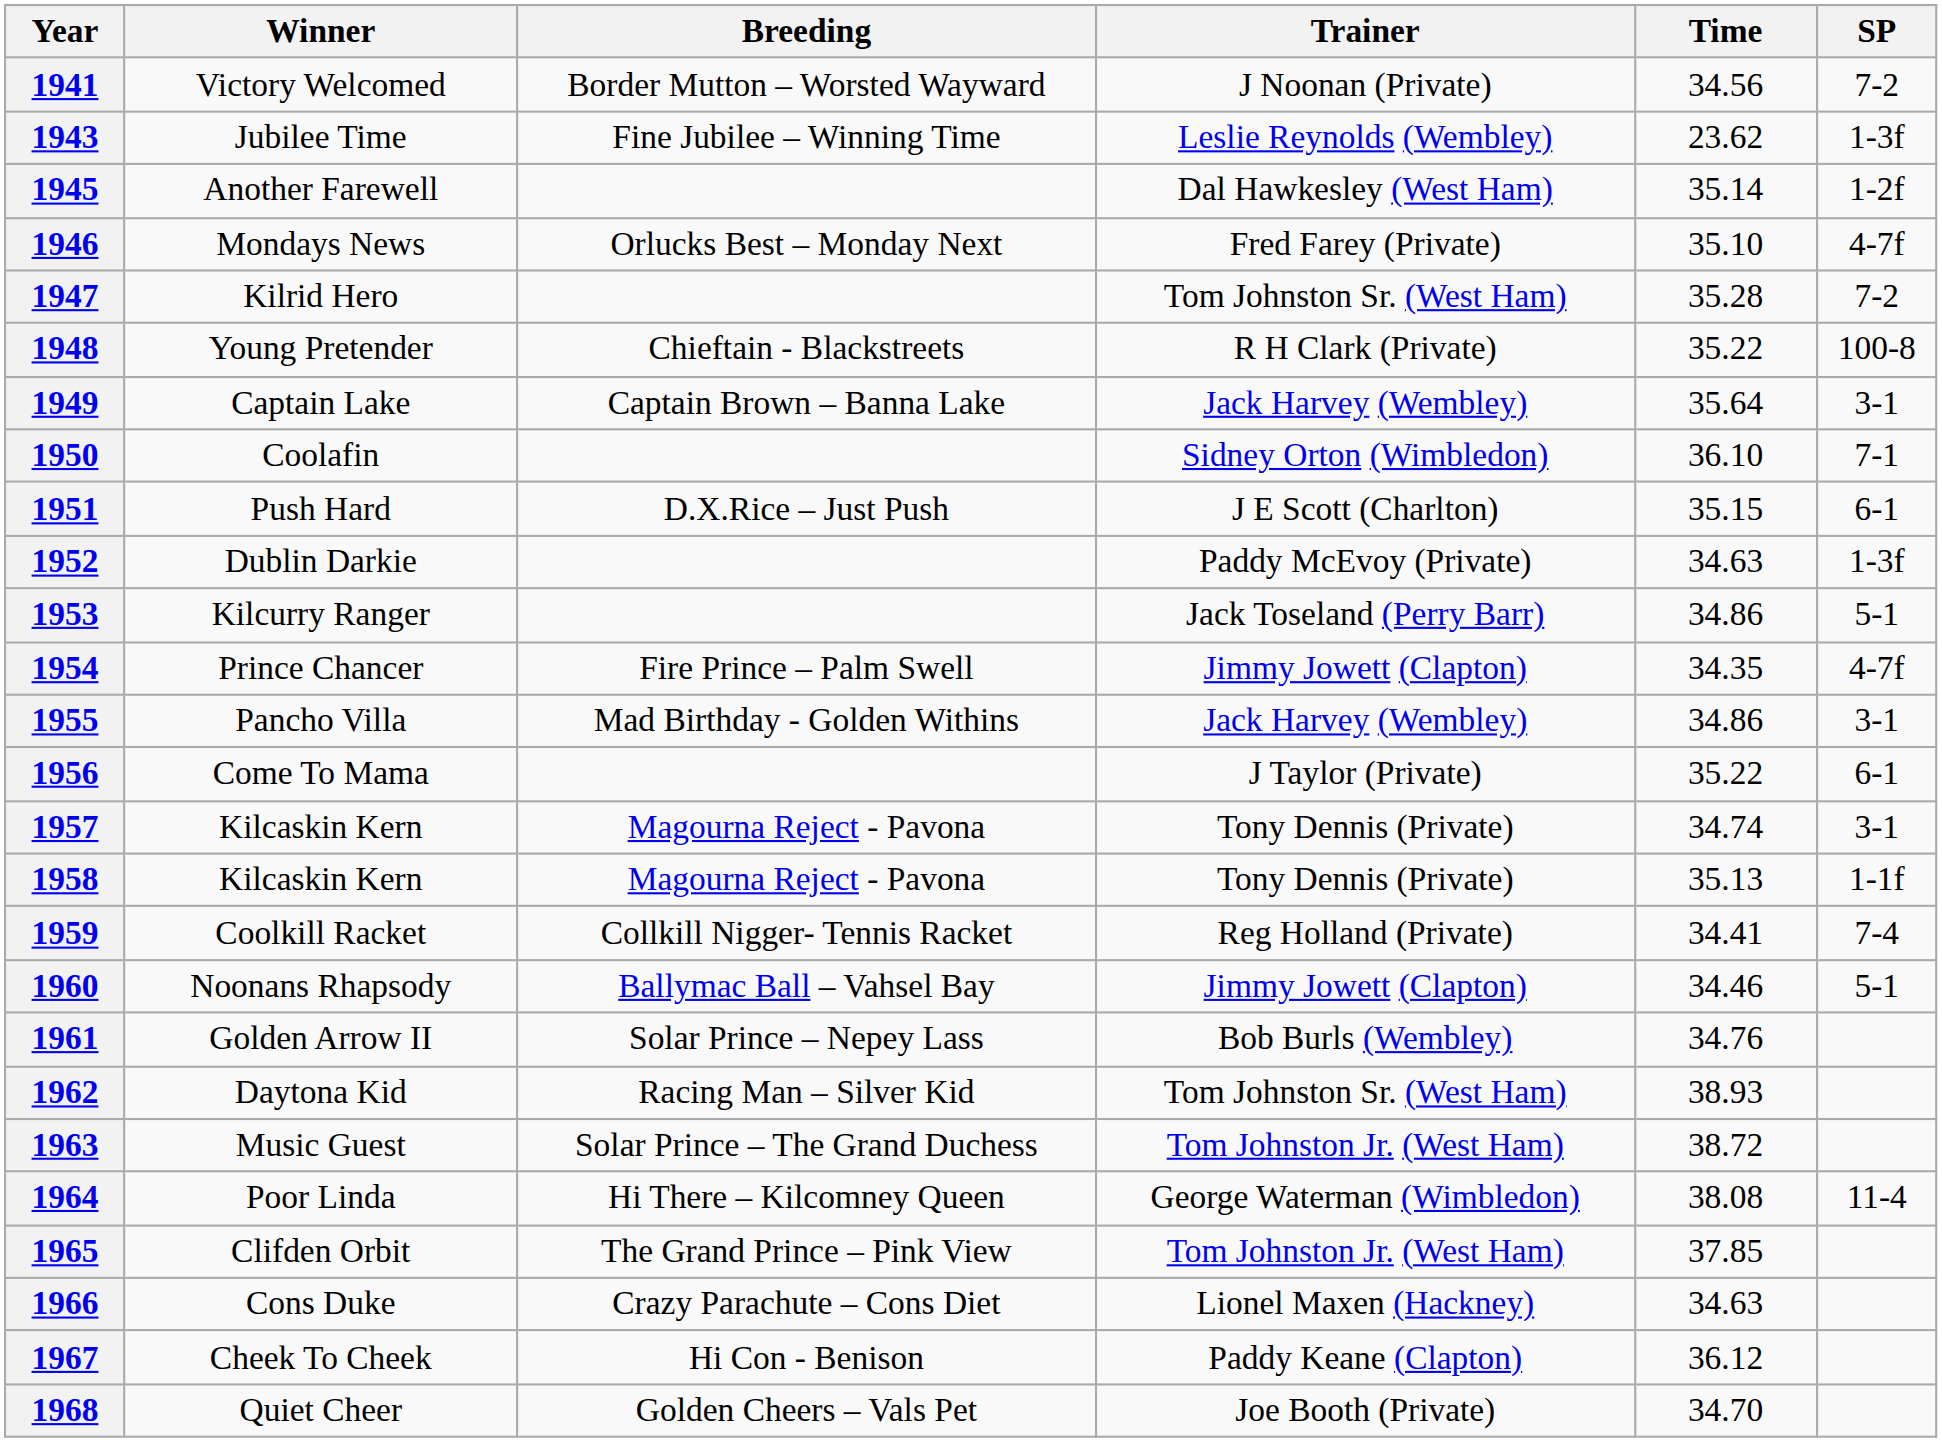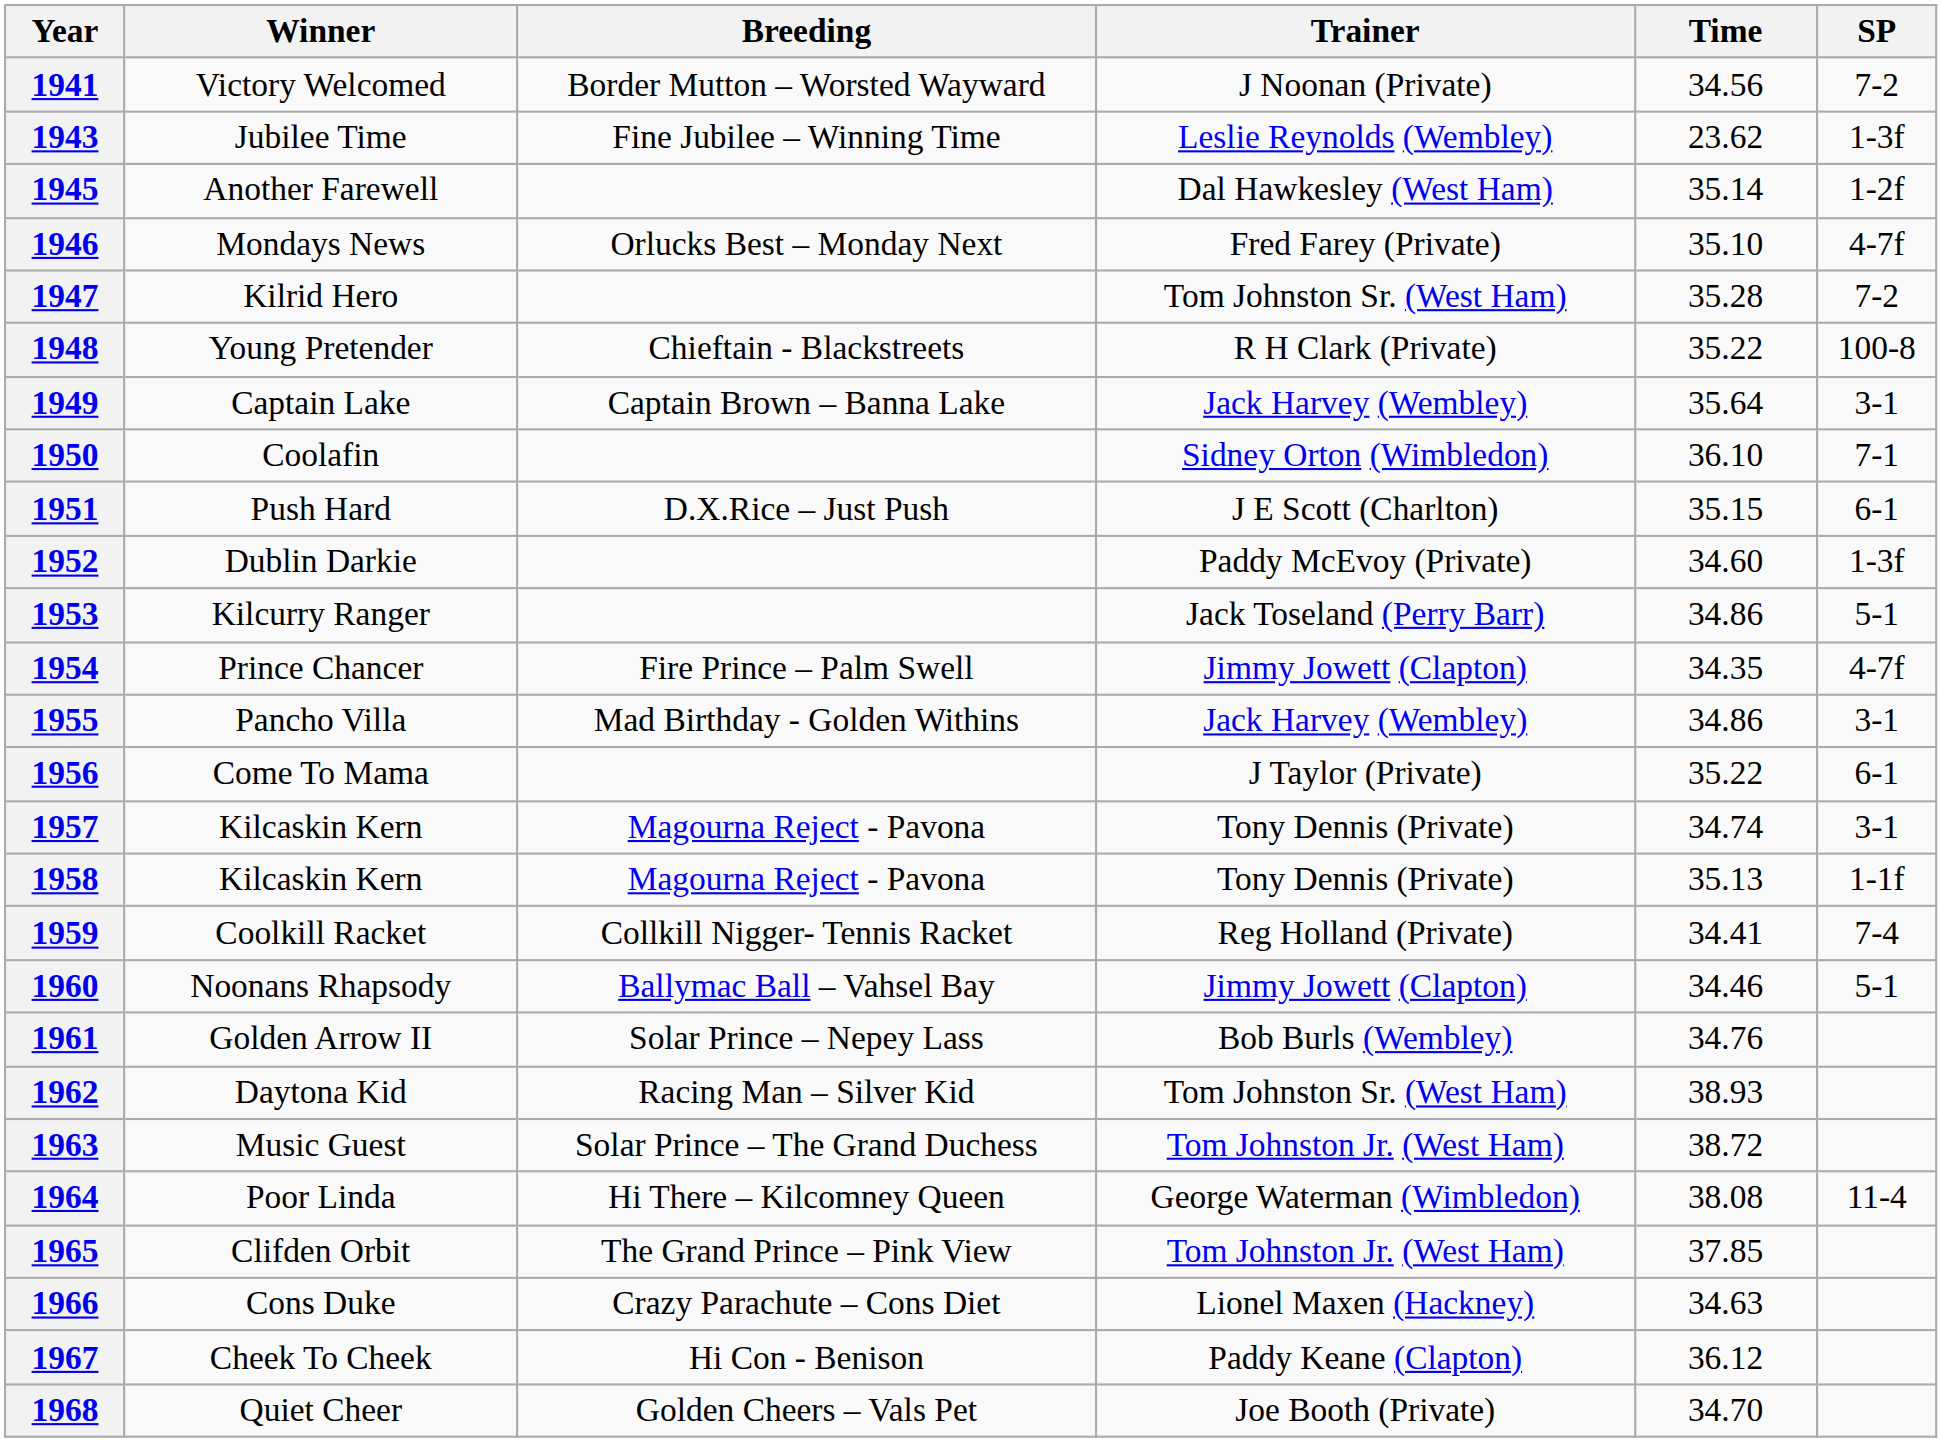 <table class="wikitable" style="text-align:center">
 <tr>
 <th width=50>Year</th>
 <th width=180>Winner</th>
 <th width=270>Breeding</th>
 <th width=250>Trainer</th>
 <th width=80>Time</th>
 <th width=50>SP</th>
 </tr>
 <tr>
 <th><a href='#'>1941</a></th>
 <td>Victory Welcomed</td>
 <td>Border Mutton – Worsted Wayward</td>
 <td>J Noonan (Private)</td>
 <td>34.56</td>
 <td>7-2</td>
 </tr>
 <tr>
 <th><a href='#'>1943</a></th>
 <td>Jubilee Time</td>
 <td>Fine Jubilee – Winning Time</td>
 <td><a href='#'>Leslie Reynolds</a> <a href='#'>(Wembley)</a></td>
 <td>23.62</td>
 <td>1-3f</td>
 </tr>
 <tr>
 <th><a href='#'>1945</a></th>
 <td>Another Farewell</td>
 <td></td>
 <td>Dal Hawkesley <a href='#'>(West Ham)</a></td>
 <td>35.14</td>
 <td>1-2f</td>
 </tr>
 <tr>
 <th><a href='#'>1946</a></th>
 <td>Mondays News</td>
 <td>Orlucks Best – Monday Next</td>
 <td>Fred Farey (Private)</td>
 <td>35.10</td>
 <td>4-7f</td>
 </tr>
 <tr>
 <th><a href='#'>1947</a></th>
 <td>Kilrid Hero</td>
 <td></td>
 <td>Tom Johnston Sr. <a href='#'>(West Ham)</a></td>
 <td>35.28</td>
 <td>7-2</td>
 </tr>
 <tr>
 <th><a href='#'>1948</a></th>
 <td>Young Pretender</td>
 <td>Chieftain - Blackstreets</td>
 <td>R H Clark (Private)</td>
 <td>35.22</td>
 <td>100-8</td>
 </tr>
 <tr>
 <th><a href='#'>1949</a></th>
 <td>Captain Lake</td>
 <td>Captain Brown – Banna Lake</td>
 <td><a href='#'>Jack Harvey</a> <a href='#'>(Wembley)</a></td>
 <td>35.64</td>
 <td>3-1</td>
 </tr>
 <tr>
 <th><a href='#'>1950</a></th>
 <td>Coolafin</td>
 <td></td>
 <td><a href='#'>Sidney Orton</a> <a href='#'>(Wimbledon)</a></td>
 <td>36.10</td>
 <td>7-1</td>
 </tr>
 <tr>
 <th><a href='#'>1951</a></th>
 <td>Push Hard</td>
 <td>D.X.Rice – Just Push</td>
 <td>J E Scott (Charlton)</td>
 <td>35.15</td>
 <td>6-1</td>
 </tr>
 <tr>
 <th><a href='#'>1952</a></th>
 <td>Dublin Darkie</td>
 <td></td>
 <td>Paddy McEvoy (Private)</td>
-<td>34.63</td>
+<td>34.60</td>
 <td>1-3f</td>
 </tr>
 <tr>
 <th><a href='#'>1953</a></th>
 <td>Kilcurry Ranger</td>
 <td></td>
 <td>Jack Toseland <a href='#'>(Perry Barr)</a></td>
 <td>34.86</td>
 <td>5-1</td>
 </tr>
 <tr>
 <th><a href='#'>1954</a></th>
 <td>Prince Chancer</td>
 <td>Fire Prince – Palm Swell</td>
 <td><a href='#'>Jimmy Jowett</a> <a href='#'>(Clapton)</a></td>
 <td>34.35</td>
 <td>4-7f</td>
 </tr>
 <tr>
 <th><a href='#'>1955</a></th>
 <td>Pancho Villa</td>
 <td>Mad Birthday - Golden Withins</td>
 <td><a href='#'>Jack Harvey</a> <a href='#'>(Wembley)</a></td>
 <td>34.86</td>
 <td>3-1</td>
 </tr>
 <tr>
 <th><a href='#'>1956</a></th>
 <td>Come To Mama</td>
 <td></td>
 <td>J Taylor (Private)</td>
 <td>35.22</td>
 <td>6-1</td>
 </tr>
 <tr>
 <th><a href='#'>1957</a></th>
 <td>Kilcaskin Kern</td>
 <td><a href='#'>Magourna Reject</a> - Pavona</td>
 <td>Tony Dennis (Private)</td>
 <td>34.74</td>
 <td>3-1</td>
 </tr>
 <tr>
 <th><a href='#'>1958</a></th>
 <td>Kilcaskin Kern</td>
 <td><a href='#'>Magourna Reject</a> - Pavona</td>
 <td>Tony Dennis (Private)</td>
 <td>35.13</td>
 <td>1-1f</td>
 </tr>
 <tr>
 <th><a href='#'>1959</a></th>
 <td>Coolkill Racket</td>
 <td>Collkill Nigger- Tennis Racket</td>
 <td>Reg Holland (Private)</td>
 <td>34.41</td>
 <td>7-4</td>
 </tr>
 <tr>
 <th><a href='#'>1960</a></th>
 <td>Noonans Rhapsody</td>
 <td><a href='#'>Ballymac Ball</a> – Vahsel Bay</td>
 <td><a href='#'>Jimmy Jowett</a> <a href='#'>(Clapton)</a></td>
 <td>34.46</td>
 <td>5-1</td>
 </tr>
 <tr>
 <th><a href='#'>1961</a></th>
 <td>Golden Arrow II</td>
 <td>Solar Prince – Nepey Lass</td>
 <td>Bob Burls <a href='#'>(Wembley)</a></td>
 <td>34.76</td>
 <td></td>
 </tr>
 <tr>
 <th><a href='#'>1962</a></th>
 <td>Daytona Kid</td>
 <td>Racing Man – Silver Kid</td>
 <td>Tom Johnston Sr. <a href='#'>(West Ham)</a></td>
 <td>38.93</td>
 <td></td>
 </tr>
 <tr>
 <th><a href='#'>1963</a></th>
 <td>Music Guest</td>
 <td>Solar Prince – The Grand Duchess</td>
 <td><a href='#'>Tom Johnston Jr.</a> <a href='#'>(West Ham)</a></td>
 <td>38.72</td>
 <td></td>
 </tr>
 <tr>
 <th><a href='#'>1964</a></th>
 <td>Poor Linda</td>
 <td>Hi There – Kilcomney Queen</td>
 <td>George Waterman <a href='#'>(Wimbledon)</a></td>
 <td>38.08</td>
 <td>11-4</td>
 </tr>
 <tr>
 <th><a href='#'>1965</a></th>
 <td>Clifden Orbit</td>
 <td>The Grand Prince – Pink View</td>
 <td><a href='#'>Tom Johnston Jr.</a> <a href='#'>(West Ham)</a></td>
 <td>37.85</td>
 <td></td>
 </tr>
 <tr>
 <th><a href='#'>1966</a></th>
 <td>Cons Duke</td>
 <td>Crazy Parachute – Cons Diet</td>
 <td>Lionel Maxen <a href='#'>(Hackney)</a></td>
 <td>34.63</td>
 <td></td>
 </tr>
 <tr>
 <th><a href='#'>1967</a></th>
 <td>Cheek To Cheek</td>
 <td>Hi Con - Benison</td>
 <td>Paddy Keane <a href='#'>(Clapton)</a></td>
 <td>36.12</td>
 <td></td>
 </tr>
 <tr>
 <th><a href='#'>1968</a></th>
 <td>Quiet Cheer</td>
 <td>Golden Cheers – Vals Pet</td>
 <td>Joe Booth (Private)</td>
 <td>34.70</td>
 <td></td>
 </tr>
 </table>
